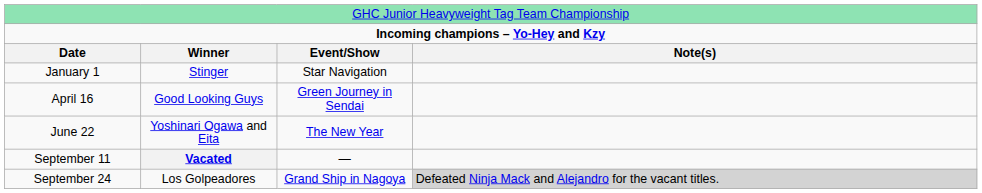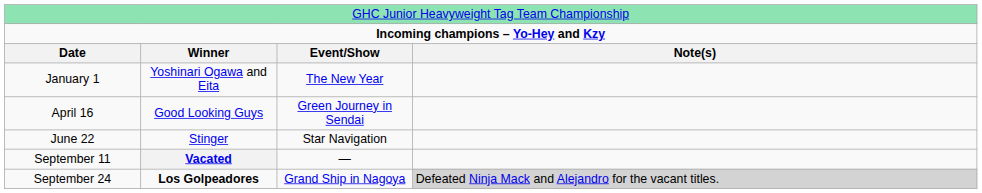 <table class="wikitable" style="text-align:center; width:100%;">
 <tr style="background:#8ee3b3;">
 <td colspan="5" style="text-align: center;"><a href='#'>GHC Junior Heavyweight Tag Team Championship</a></td>
 </tr>
 <tr>
 <td colspan="5" style="text-align: center;"><strong>Incoming champions – <a href='#'>Yo-Hey</a> and <a href='#'>Kzy</a></strong></td>
 </tr>
 <tr>
 <th width=14%>Date</th>
 <th width=14%>Winner</th>
 <th width=14%>Event/Show</th>
 <th width=58%>Note(s)</th>
 </tr>
 <tr>
 <td>January 1</td>
-<td><a href='#'>Stinger</a><br></td>
-<td>Star Navigation<br></td>
+<td><a href='#'>Yoshinari Ogawa</a> and <a href='#'>Eita</a></td>
+<td><a href='#'>The New Year</a></td>
 </tr>
 <tr>
 <td>April 16</td>
 <td><a href='#'>Good Looking Guys</a><br></td>
 <td><a href='#'>Green Journey in Sendai</a></td>
 <td></td>
 </tr>
 <tr>
 <td>June 22</td>
-<td><a href='#'>Yoshinari Ogawa</a> and <a href='#'>Eita</a></td>
-<td><a href='#'>The New Year</a></td>
+<td><a href='#'>Stinger</a><br></td>
+<td>Star Navigation<br></td>
 <td></td>
 </tr>
 <tr>
 <td>September 11</td>
 <th><a href='#'>Vacated</a></th>
 <td>—</td>
 <td></td>
 </tr>
 <tr>
 <td>September 24</td>
-<td>Los Golpeadores<br></td>
+<td><strong>Los Golpeadores<br></strong></td>
 <td><a href='#'>Grand Ship in Nagoya</a></td>
 <td align=left style="background: lightgrey;">Defeated <a href='#'>Ninja Mack</a> and <a href='#'>Alejandro</a> for the vacant titles.</td>
 </tr>
 </table>
